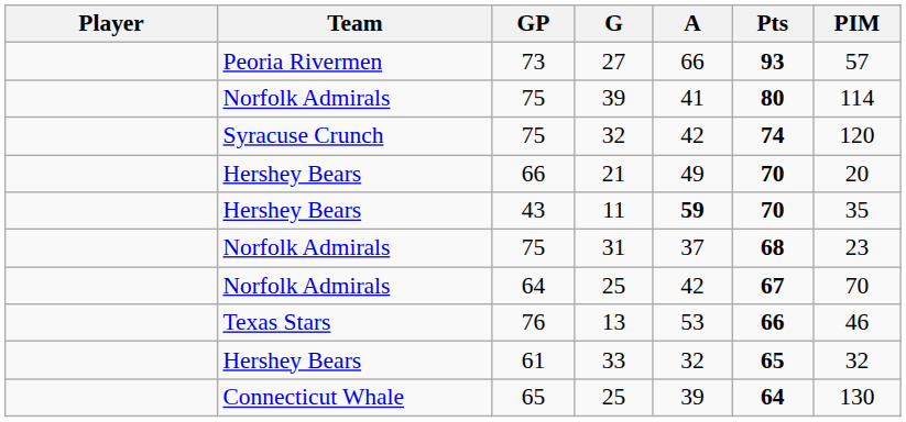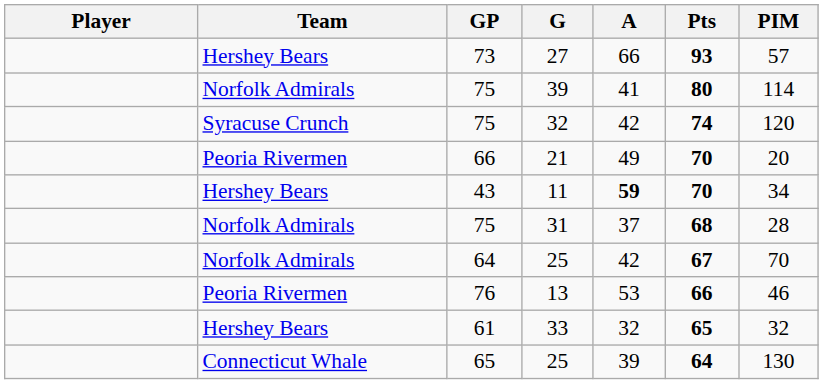 <table class="wikitable sortable" style="text-align:center">
 <tr>
 <th style="width:12em">Player</th>
 <th style="width:15em">Team</th>
 <th style="width:4em">GP</th>
 <th style="width:4em">G</th>
 <th style="width:4em">A</th>
 <th style="width:4em">Pts</th>
 <th style="width:4em">PIM</th>
 </tr>
 <tr>
 <td align=left></td>
-<td align=left><a href='#'>Peoria Rivermen</a></td>
+<td align=left><a href='#'>Hershey Bears</a></td>
 <td>73</td>
 <td>27</td>
 <td>66</td>
 <td><strong>93</strong></td>
 <td>57</td>
 </tr>
 <tr>
 <td align=left></td>
 <td align=left><a href='#'>Norfolk Admirals</a></td>
 <td>75</td>
 <td>39</td>
 <td>41</td>
 <td><strong>80</strong></td>
 <td>114</td>
 </tr>
 <tr>
 <td align=left></td>
 <td align=left><a href='#'>Syracuse Crunch</a></td>
 <td>75</td>
 <td>32</td>
 <td>42</td>
 <td><strong>74</strong></td>
 <td>120</td>
 </tr>
 <tr>
 <td align=left></td>
-<td align=left><a href='#'>Hershey Bears</a></td>
+<td align=left><a href='#'>Peoria Rivermen</a></td>
 <td>66</td>
 <td>21</td>
 <td>49</td>
 <td><strong>70</strong></td>
 <td>20</td>
 </tr>
 <tr>
 <td align=left></td>
 <td align=left><a href='#'>Hershey Bears</a></td>
 <td>43</td>
 <td>11</td>
 <td><strong>59</strong></td>
 <td><strong>70</strong></td>
-<td>35</td>
+<td>34</td>
 </tr>
 <tr>
 <td align=left></td>
 <td align=left><a href='#'>Norfolk Admirals</a></td>
 <td>75</td>
 <td>31</td>
 <td>37</td>
 <td><strong>68</strong></td>
-<td>23</td>
+<td>28</td>
 </tr>
 <tr>
 <td align=left></td>
 <td align=left><a href='#'>Norfolk Admirals</a></td>
 <td>64</td>
 <td>25</td>
 <td>42</td>
 <td><strong>67</strong></td>
 <td>70</td>
 </tr>
 <tr>
 <td align=left></td>
-<td align=left><a href='#'>Texas Stars</a></td>
+<td align=left><a href='#'>Peoria Rivermen</a></td>
 <td>76</td>
 <td>13</td>
 <td>53</td>
 <td><strong>66</strong></td>
 <td>46</td>
 </tr>
 <tr>
 <td align=left></td>
 <td align=left><a href='#'>Hershey Bears</a></td>
 <td>61</td>
 <td>33</td>
 <td>32</td>
 <td><strong>65</strong></td>
 <td>32</td>
 </tr>
 <tr>
 <td align=left></td>
 <td align=left><a href='#'>Connecticut Whale</a></td>
 <td>65</td>
 <td>25</td>
 <td>39</td>
 <td><strong>64</strong></td>
 <td>130</td>
 </tr>
 </table>
